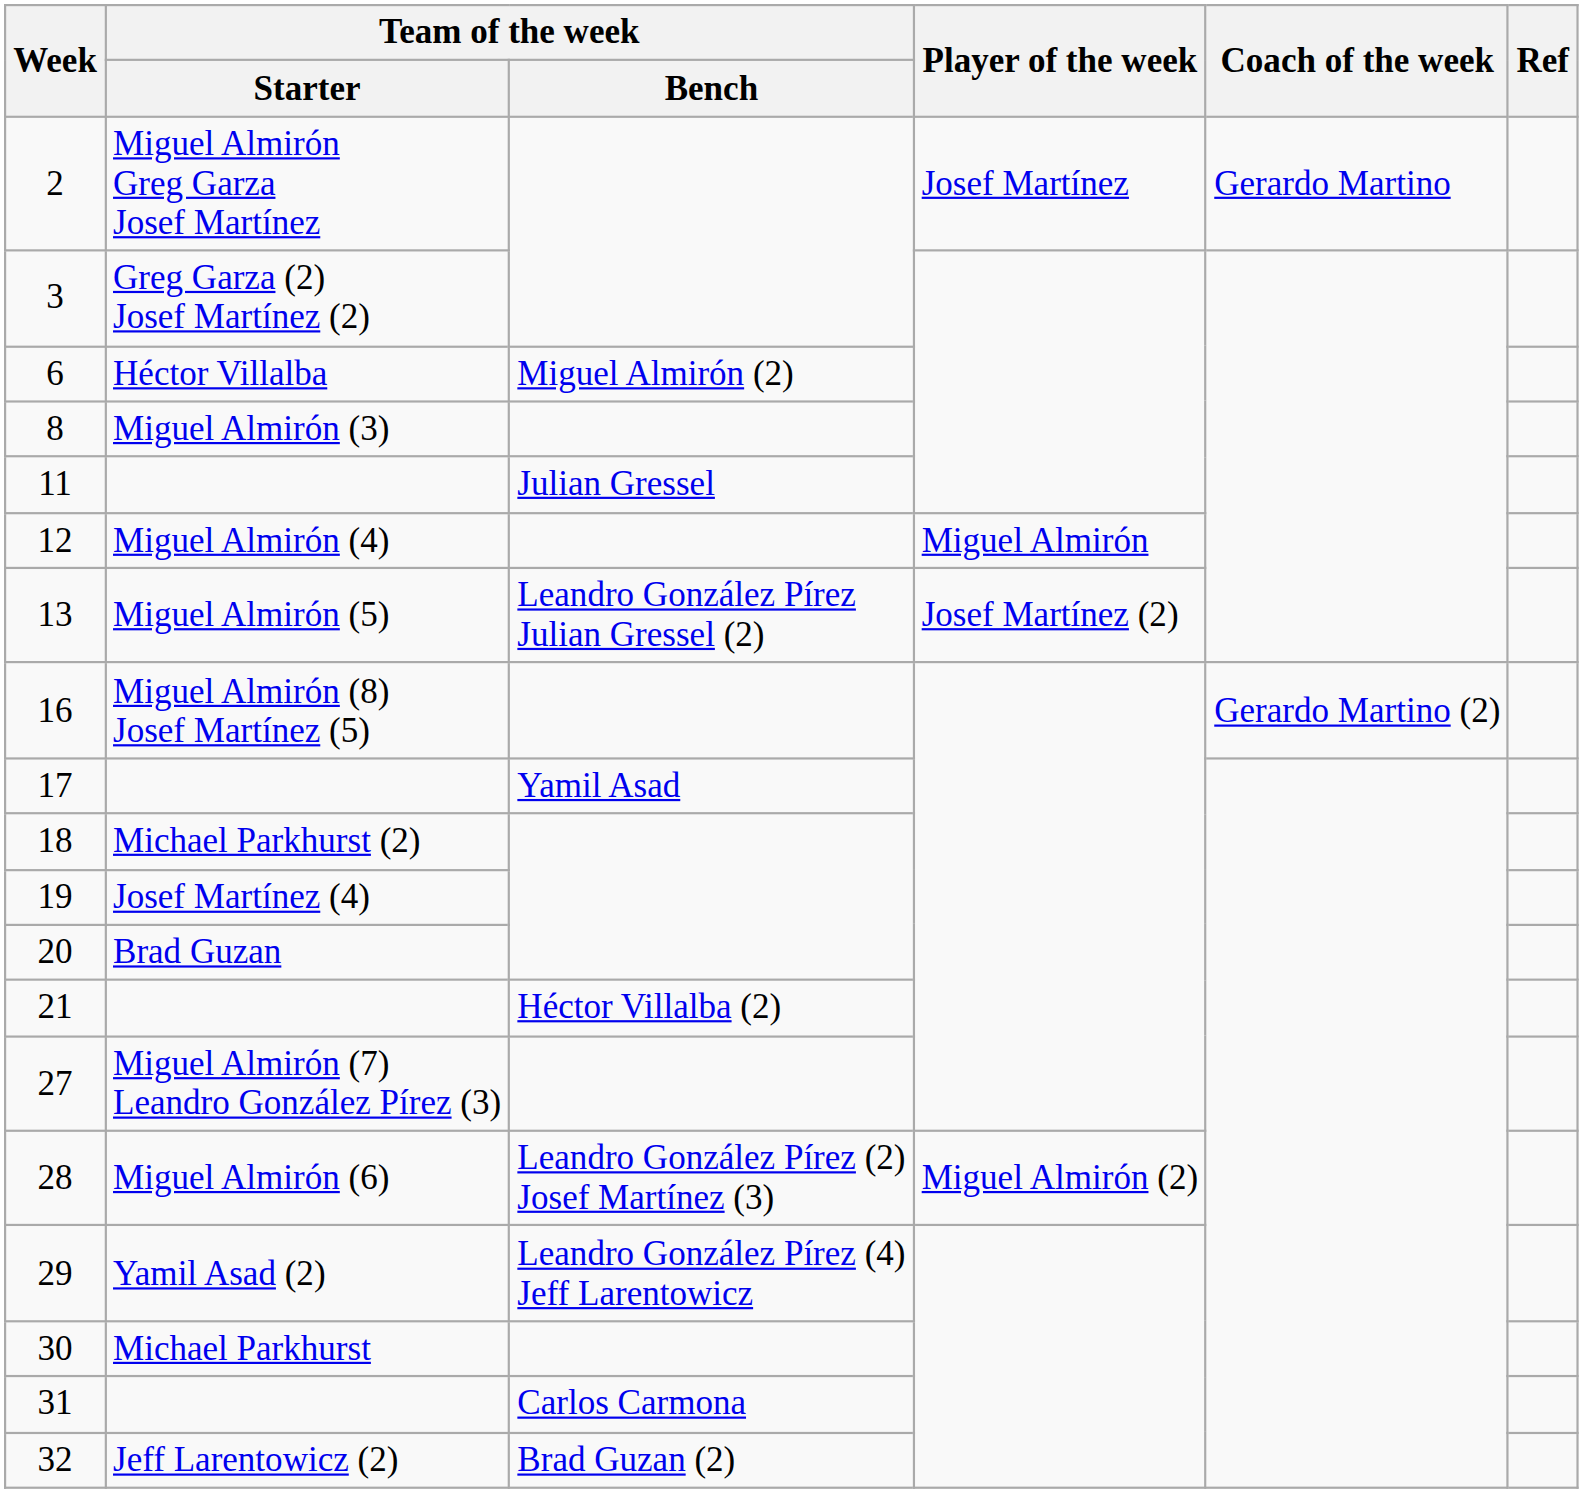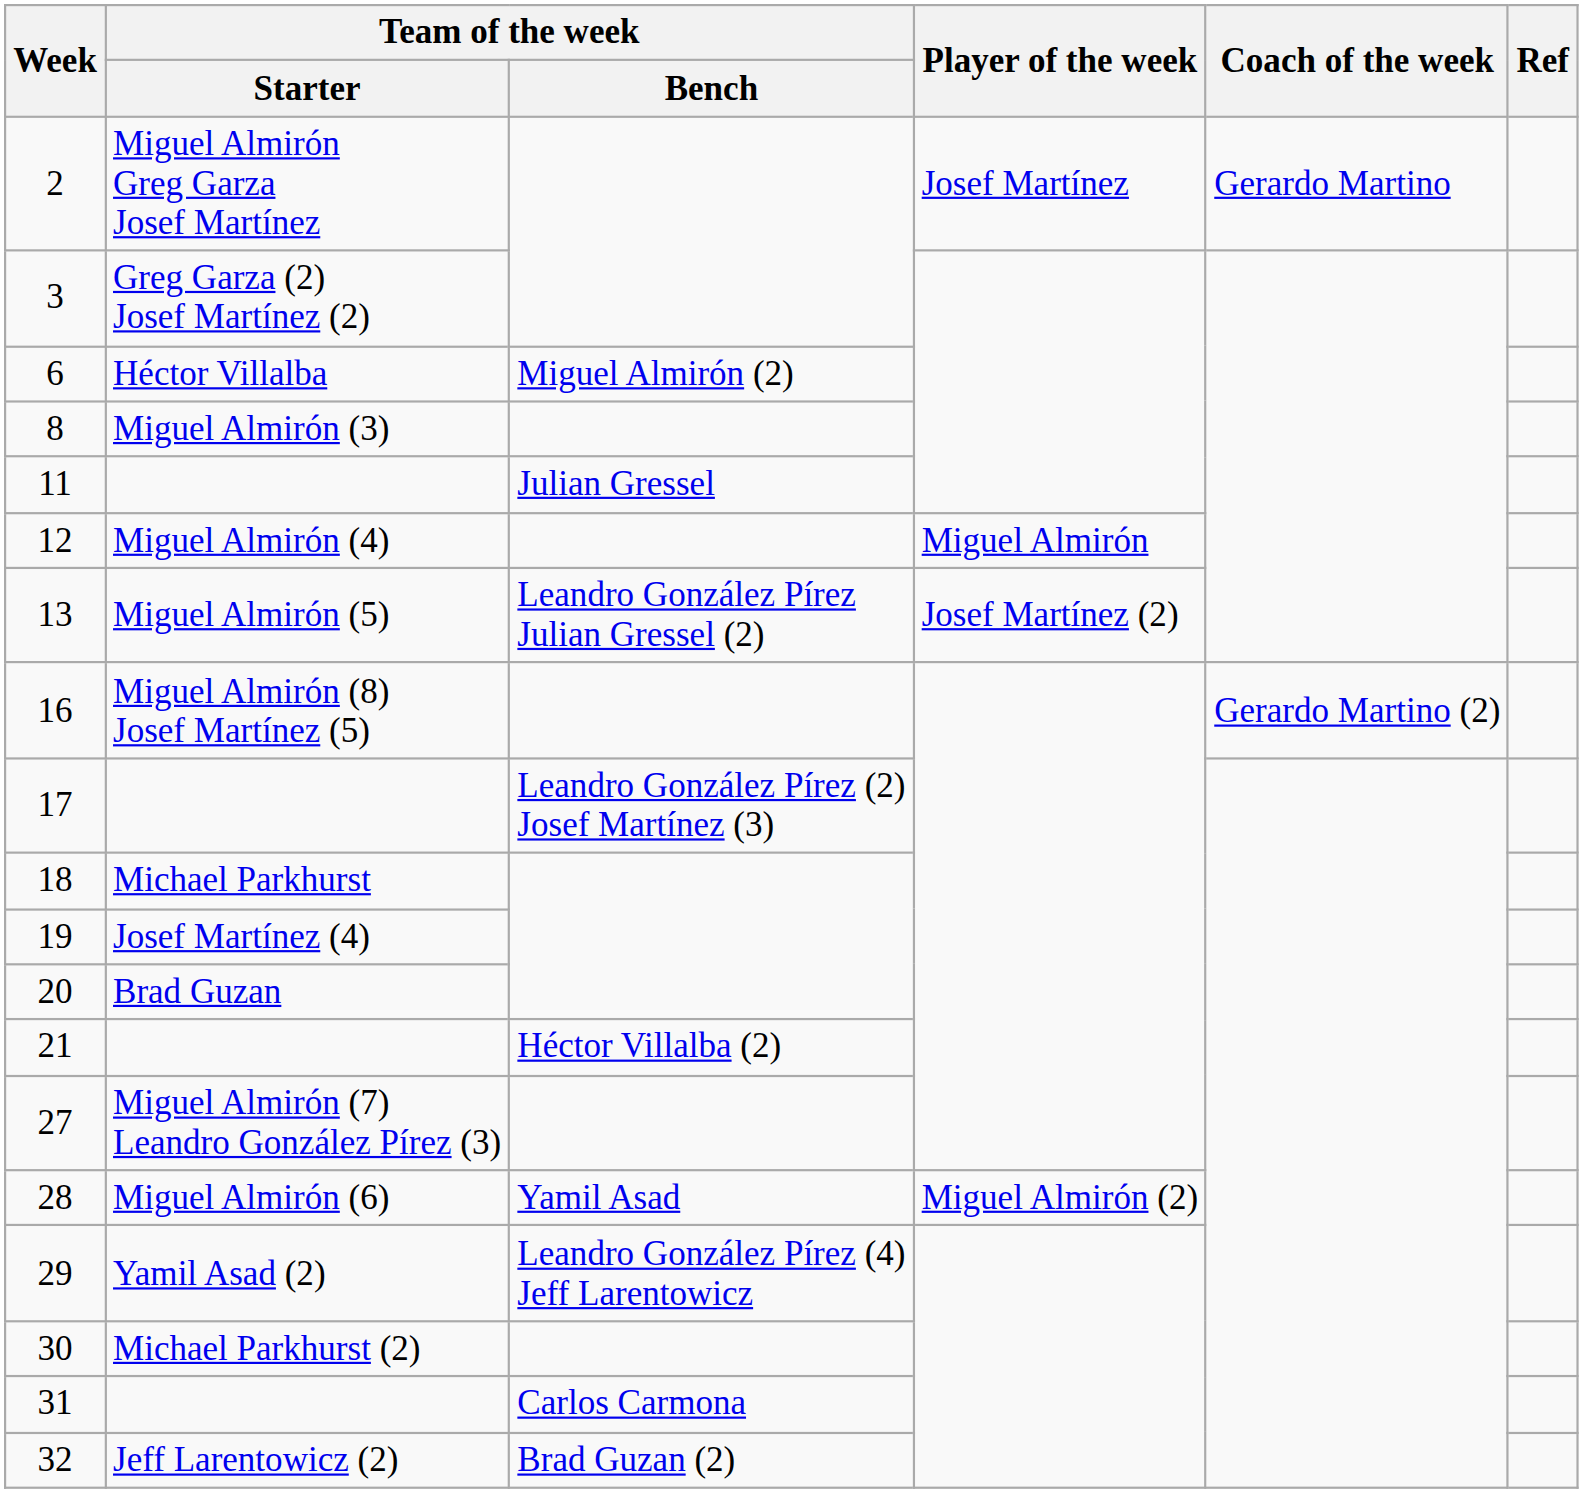 <table class="wikitable">
 <tr>
 <th rowspan="2">Week</th>
 <th colspan="2">Team of the week</th>
 <th rowspan="2">Player of the week</th>
 <th rowspan="2">Coach of the week</th>
 <th rowspan="2">Ref</th>
 </tr>
 <tr>
 <th>Starter</th>
 <th>Bench</th>
 </tr>
 <tr>
 <td style="text-align: center;">2</td>
 <td> <a href='#'>Miguel Almirón</a><br> <a href='#'>Greg Garza</a><br> <a href='#'>Josef Martínez</a></td>
 <td rowspan="2"></td>
 <td> <a href='#'>Josef Martínez</a></td>
 <td> <a href='#'>Gerardo Martino</a></td>
 <td style="text-align: center;"></td>
 </tr>
 <tr>
 <td style="text-align: center;">3</td>
 <td> <a href='#'>Greg Garza</a> (2)<br> <a href='#'>Josef Martínez</a> (2)</td>
 <td rowspan="4"></td>
 <td rowspan="6"></td>
 <td style="text-align: center;"></td>
 </tr>
 <tr>
 <td style="text-align: center;">6</td>
 <td> <a href='#'>Héctor Villalba</a></td>
 <td> <a href='#'>Miguel Almirón</a> (2)</td>
 <td style="text-align: center;"></td>
 </tr>
 <tr>
 <td style="text-align: center;">8</td>
 <td> <a href='#'>Miguel Almirón</a> (3)</td>
 <td></td>
 <td style="text-align: center;"></td>
 </tr>
 <tr>
 <td style="text-align: center;">11</td>
 <td></td>
 <td> <a href='#'>Julian Gressel</a></td>
 <td style="text-align: center;"></td>
 </tr>
 <tr>
 <td style="text-align: center;">12</td>
 <td> <a href='#'>Miguel Almirón</a> (4)</td>
 <td></td>
 <td> <a href='#'>Miguel Almirón</a></td>
 <td style="text-align: center;"></td>
 </tr>
 <tr>
 <td style="text-align: center;">13</td>
 <td> <a href='#'>Miguel Almirón</a> (5)</td>
 <td> <a href='#'>Leandro González Pírez</a><br> <a href='#'>Julian Gressel</a> (2)</td>
 <td> <a href='#'>Josef Martínez</a> (2)</td>
 <td style="text-align: center;"></td>
 </tr>
 <tr>
 <td style="text-align: center;">16</td>
 <td> <a href='#'>Miguel Almirón</a> (8)<br> <a href='#'>Josef Martínez</a> (5)</td>
 <td></td>
 <td rowspan="7"></td>
 <td> <a href='#'>Gerardo Martino</a> (2)</td>
 <td style="text-align: center;"></td>
 </tr>
 <tr>
 <td style="text-align: center;">17</td>
 <td></td>
-<td> <a href='#'>Yamil Asad</a></td>
+<td> <a href='#'>Leandro González Pírez</a> (2)<br> <a href='#'>Josef Martínez</a> (3)</td>
 <td rowspan="11"></td>
 <td style="text-align: center;"></td>
 </tr>
 <tr>
 <td style="text-align: center;">18</td>
-<td> <a href='#'>Michael Parkhurst</a> (2)</td>
+<td> <a href='#'>Michael Parkhurst</a></td>
 <td rowspan="3"></td>
 <td style="text-align: center;"></td>
 </tr>
 <tr>
 <td style="text-align: center;">19</td>
 <td> <a href='#'>Josef Martínez</a> (4)</td>
 <td style="text-align: center;"></td>
 </tr>
 <tr>
 <td style="text-align: center;">20</td>
 <td> <a href='#'>Brad Guzan</a></td>
 <td style="text-align: center;"></td>
 </tr>
 <tr>
 <td style="text-align: center;">21</td>
 <td></td>
 <td> <a href='#'>Héctor Villalba</a> (2)</td>
 <td style="text-align: center;"></td>
 </tr>
 <tr>
 <td style="text-align: center;">27</td>
 <td> <a href='#'>Miguel Almirón</a> (7)<br> <a href='#'>Leandro González Pírez</a> (3)</td>
 <td></td>
 <td style="text-align: center;"></td>
 </tr>
 <tr>
 <td style="text-align: center;">28</td>
 <td> <a href='#'>Miguel Almirón</a> (6)</td>
-<td> <a href='#'>Leandro González Pírez</a> (2)<br> <a href='#'>Josef Martínez</a> (3)</td>
+<td> <a href='#'>Yamil Asad</a></td>
 <td> <a href='#'>Miguel Almirón</a> (2)</td>
 <td style="text-align: center;"></td>
 </tr>
 <tr>
 <td style="text-align:center;">29</td>
 <td> <a href='#'>Yamil Asad</a> (2)</td>
 <td> <a href='#'>Leandro González Pírez</a> (4)<br> <a href='#'>Jeff Larentowicz</a></td>
 <td rowspan="4"></td>
 <td style="text-align: center;"></td>
 </tr>
 <tr>
 <td style="text-align: center;">30</td>
-<td> <a href='#'>Michael Parkhurst</a></td>
+<td> <a href='#'>Michael Parkhurst</a> (2)</td>
 <td></td>
 <td style="text-align: center;"></td>
 </tr>
 <tr>
 <td style="text-align:center;">31</td>
 <td></td>
 <td> <a href='#'>Carlos Carmona</a></td>
 <td style="text-align: center;"></td>
 </tr>
 <tr>
 <td style="text-align:center;">32</td>
 <td> <a href='#'>Jeff Larentowicz</a> (2)</td>
 <td> <a href='#'>Brad Guzan</a> (2)</td>
 <td style="text-align: center;"></td>
 </tr>
 </table>
